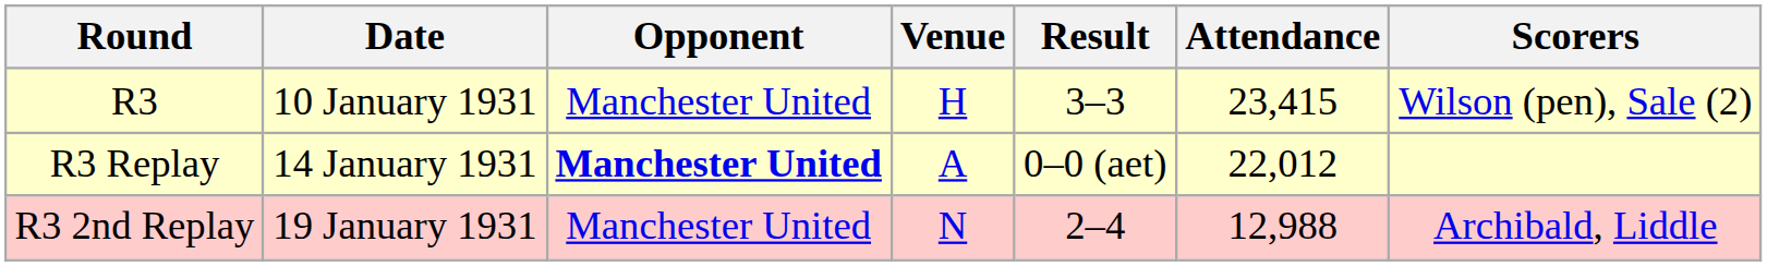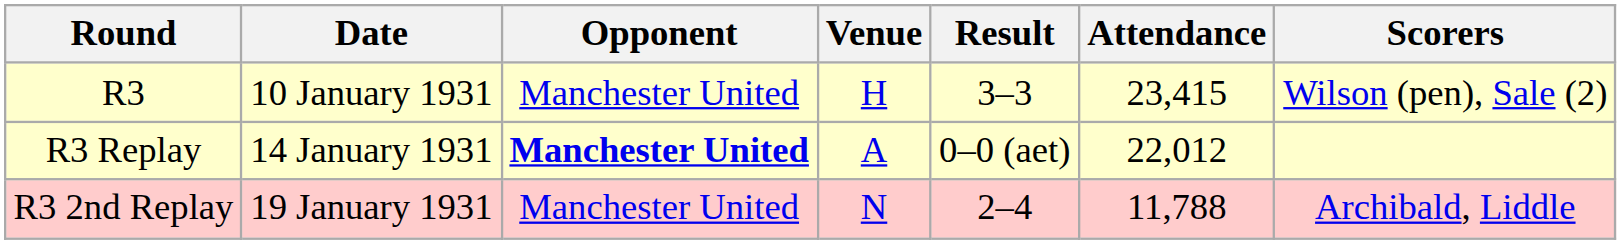 <table class="wikitable" style="font-size:100%; text-align:center">
 <tr>
 <th>Round</th>
 <th>Date</th>
 <th>Opponent</th>
 <th>Venue</th>
 <th>Result</th>
 <th>Attendance</th>
 <th>Scorers</th>
 </tr>
 <tr style="background-color: #FFFFCC;">
 <td>R3</td>
 <td>10 January 1931</td>
 <td><a href='#'>Manchester United</a></td>
 <td><a href='#'>H</a></td>
 <td>3–3</td>
 <td>23,415</td>
 <td><a href='#'>Wilson</a> (pen), <a href='#'>Sale</a> (2)</td>
 </tr>
 <tr style="background-color: #FFFFCC;">
 <td>R3 Replay</td>
 <td>14 January 1931</td>
 <td><strong><a href='#'>Manchester United</a></strong></td>
 <td><a href='#'>A</a></td>
 <td>0–0 (aet)</td>
 <td>22,012</td>
 <td></td>
 </tr>
 <tr style="background-color: #FFCCCC;">
 <td>R3 2nd Replay</td>
 <td>19 January 1931</td>
 <td><a href='#'>Manchester United</a></td>
 <td><a href='#'>N</a></td>
 <td>2–4</td>
-<td>12,988</td>
+<td>11,788</td>
 <td><a href='#'>Archibald</a>, <a href='#'>Liddle</a></td>
 </tr>
 </table>
